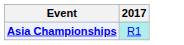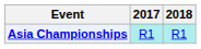 <table style='font-size: 90%; text-align:center;' class='wikitable'>
 <tr>
 <th>Event</th>
 <th>2017</th>
+<th>2018</th>
 </tr>
 <tr>
 <td bgcolor="#ECF2FF"; align="left"><strong><a href='#'>Asia Championships</a></strong></td>
 <td bgcolor=AFEEEE><a href='#'>R1</a></td>
+<td bgcolor=AFEEEE><a href='#'>R1</a></td>
 </tr>
 </table>
